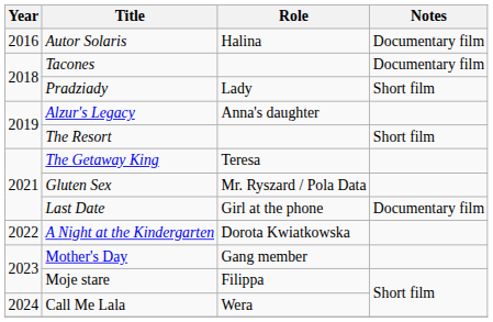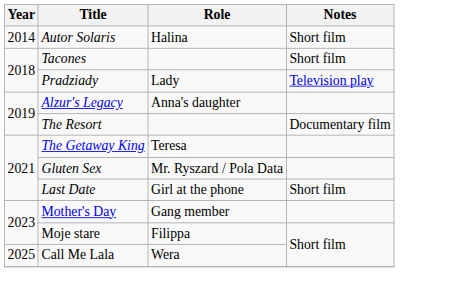 <table class="wikitable plainrowheaders sortable">
 <tr>
 <th scope="col">Year</th>
 <th scope="col">Title</th>
 <th scope="col">Role</th>
 <th scope="col" class="unsortable">Notes</th>
 </tr>
 <tr>
-<td>2016</td>
+<td>2014</td>
 <td><em>Autor Solaris</em></td>
 <td>Halina</td>
-<td>Documentary film</td>
+<td>Short film</td>
 </tr>
 <tr>
 <td rowspan=2>2018</td>
 <td><em>Tacones</em></td>
 <td></td>
-<td>Documentary film</td>
+<td>Short film</td>
 </tr>
 <tr>
 <td><em>Pradziady</em></td>
 <td>Lady</td>
-<td>Short film</td>
+<td><a href='#'>Television play</a></td>
 </tr>
 <tr>
 <td rowspan=2>2019</td>
 <td><em><a href='#'>Alzur's Legacy</a></em></td>
 <td>Anna's daughter</td>
 <td></td>
 </tr>
 <tr>
 <td><em>The Resort</em></td>
 <td></td>
-<td>Short film</td>
+<td>Documentary film</td>
 </tr>
 <tr>
 <td rowspan=3>2021</td>
 <td><em><a href='#'>The Getaway King</a></em></td>
 <td>Teresa</td>
 <td></td>
 </tr>
 <tr>
 <td><em>Gluten Sex</em></td>
 <td>Mr. Ryszard / Pola Data</td>
 <td></td>
 </tr>
 <tr>
 <td><em>Last Date</em></td>
 <td>Girl at the phone</td>
-<td>Documentary film</td>
-</tr>
-<tr>
-<td>2022</td>
-<td><em><a href='#'>A Night at the Kindergarten</a></td>
-<td>Dorota Kwiatkowska</td>
-<td></td>
+<td>Short film</td>
 </tr>
 <tr>
 <td rowspan=2>2023</td>
 <td></em><a href='#'>Mother's Day</a><em></td>
 <td>Gang member</td>
 <td></td>
 </tr>
 <tr>
 <td></em>Moje stare<em></td>
 <td>Filippa</td>
 <td rowspan=2>Short film</td>
 </tr>
 <tr>
-<td>2024</td>
+<td>2025</td>
 <td></em>Call Me Lala<em></td>
 <td>Wera</td>
 </tr>
 <tr>
 </tr>
 </table>
